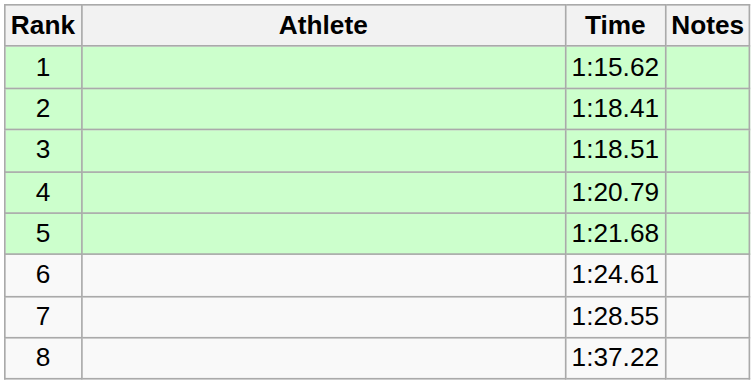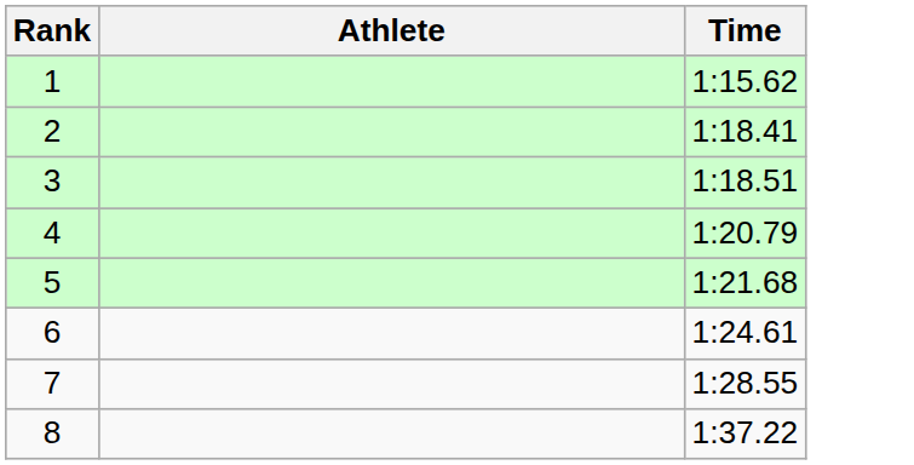 <table class="wikitable" style="text-align:center">
 <tr>
 <th>Rank</th>
 <th Style="width:18em">Athlete</th>
 <th>Time</th>
-<th>Notes</th>
 </tr>
 <tr style="background:#cfc">
 <td>1</td>
 <td style="text-align:left"></td>
 <td>1:15.62</td>
-<td></td>
 </tr>
 <tr style="background:#cfc">
 <td>2</td>
 <td style="text-align:left"></td>
 <td>1:18.41</td>
-<td></td>
 </tr>
 <tr style="background:#cfc">
 <td>3</td>
 <td style="text-align:left"></td>
 <td>1:18.51</td>
-<td></td>
 </tr>
 <tr style="background:#cfc">
 <td>4</td>
 <td style="text-align:left"></td>
 <td>1:20.79</td>
-<td></td>
 </tr>
 <tr style="background:#cfc">
 <td>5</td>
 <td style="text-align:left"></td>
 <td>1:21.68</td>
-<td></td>
 </tr>
 <tr>
 <td>6</td>
 <td style="text-align:left"></td>
 <td>1:24.61</td>
-<td></td>
 </tr>
 <tr>
 <td>7</td>
 <td style="text-align:left"></td>
 <td>1:28.55</td>
-<td></td>
 </tr>
 <tr>
 <td>8</td>
 <td style="text-align:left"></td>
 <td>1:37.22</td>
-<td></td>
 </tr>
 </table>
